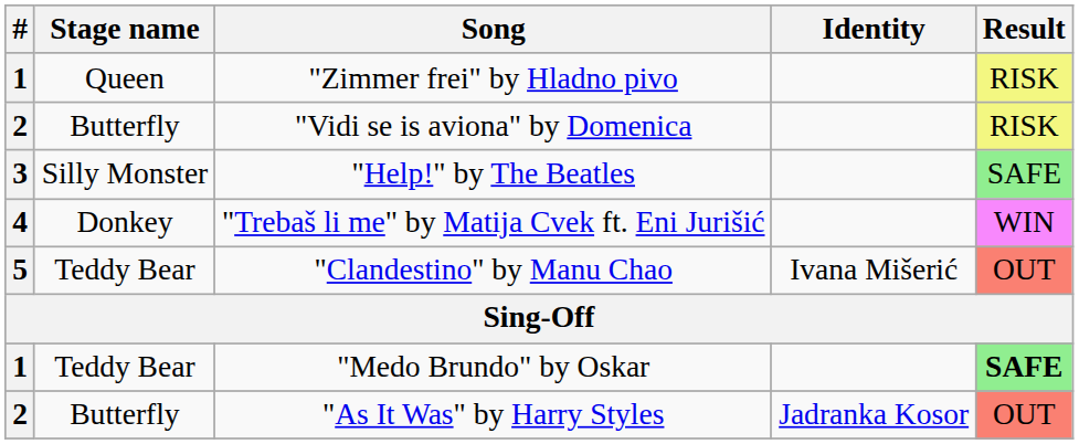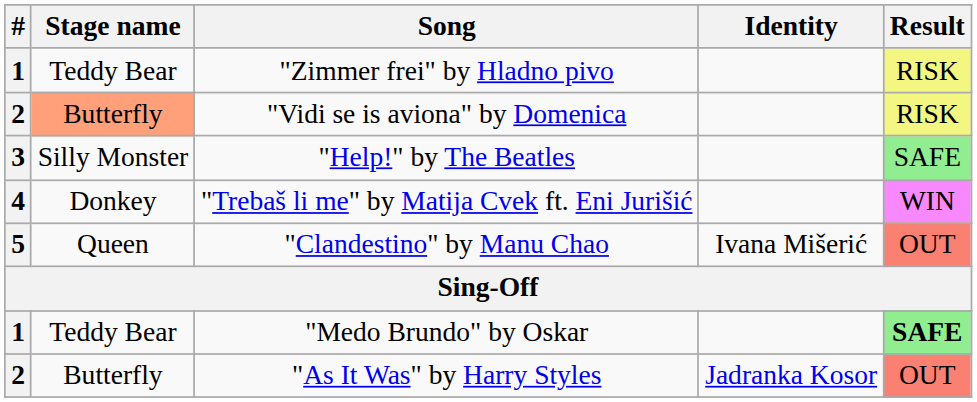 <table class="wikitable plainrowheaders" style="text-align: center;">
 <tr>
 <th>#</th>
 <th>Stage name</th>
 <th>Song</th>
 <th>Identity</th>
 <th>Result</th>
 </tr>
 <tr>
 <th>1</th>
-<td>Queen</td>
+<td>Teddy Bear</td>
 <td>"Zimmer frei" by <a href='#'>Hladno pivo</a></td>
 <td></td>
 <td bgcolor="F3F781">RISK</td>
 </tr>
 <tr>
 <th>2</th>
-<td>Butterfly</td>
+<td style="background: lightsalmon;">Butterfly</td>
 <td>"Vidi se is aviona" by <a href='#'>Domenica</a></td>
 <td></td>
 <td bgcolor="F3F781">RISK</td>
 </tr>
 <tr>
 <th>3</th>
 <td>Silly Monster</td>
 <td>"<a href='#'>Help!</a>" by <a href='#'>The Beatles</a></td>
 <td></td>
 <td bgcolor="lightgreen">SAFE</td>
 </tr>
 <tr>
 <th>4</th>
 <td>Donkey</td>
 <td>"<a href='#'>Trebaš li me</a>" by <a href='#'>Matija Cvek</a> ft. <a href='#'>Eni Jurišić</a></td>
 <td></td>
 <td bgcolor="F888FD">WIN</td>
 </tr>
 <tr>
 <th>5</th>
-<td>Teddy Bear</td>
+<td>Queen</td>
 <td>"<a href='#'>Clandestino</a>" by <a href='#'>Manu Chao</a></td>
 <td>Ivana Mišerić</td>
 <td bgcolor="salmon">OUT</td>
 </tr>
 <tr>
 <th colspan="5">Sing-Off</th>
 </tr>
 <tr>
 <th>1</th>
 <td>Teddy Bear</td>
 <td>"Medo Brundo" by Oskar</td>
 <td></td>
 <td bgcolor="lightgreen"><strong>SAFE</strong></td>
 </tr>
 <tr>
 <th>2</th>
 <td>Butterfly</td>
 <td>"<a href='#'>As It Was</a>" by <a href='#'>Harry Styles</a></td>
 <td><a href='#'>Jadranka Kosor</a></td>
 <td bgcolor="salmon">OUT</td>
 </tr>
 </table>
